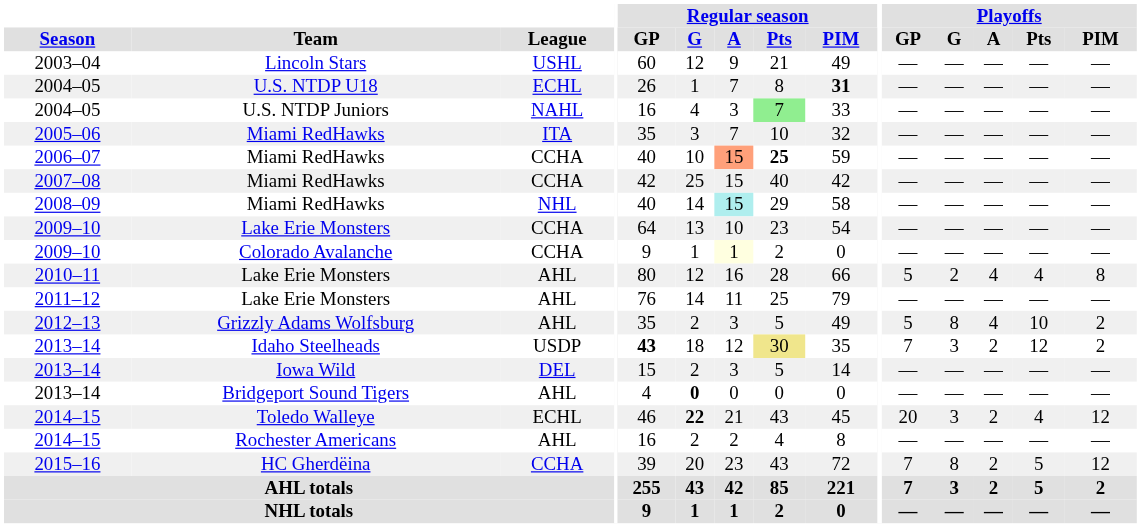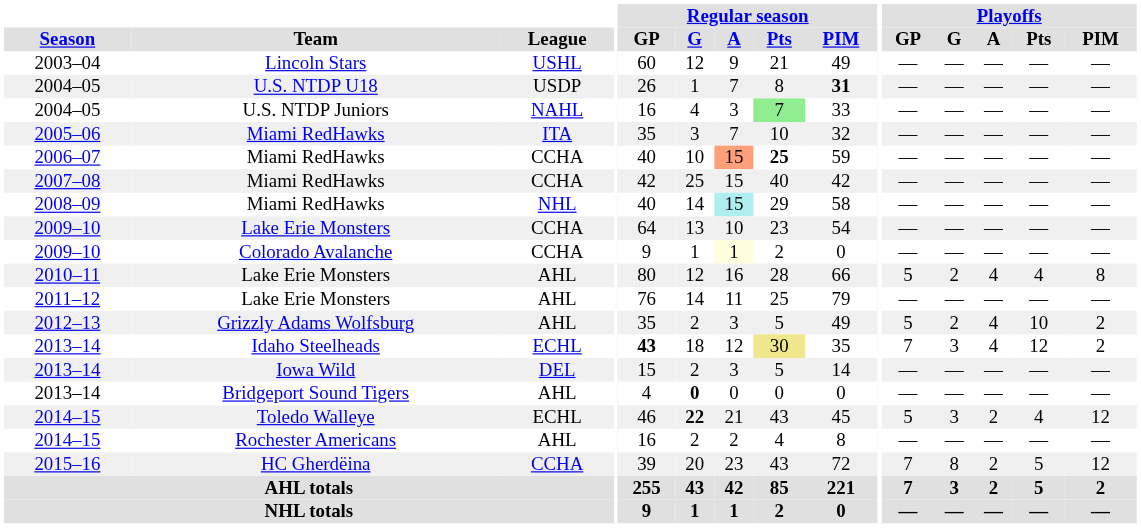 <table border="0" cellpadding="1" cellspacing="0" style="text-align:center; width:60em">
 <tr bgcolor="#e0e0e0">
 <th colspan="3" bgcolor="#ffffff"></th>
 <th rowspan="100" bgcolor="#ffffff"></th>
 <th colspan="5"><a href='#'>Regular season</a></th>
 <th rowspan="100" bgcolor="#ffffff"></th>
 <th colspan="5"><a href='#'>Playoffs</a></th>
 </tr>
 <tr bgcolor="#e0e0e0">
 <th><a href='#'>Season</a></th>
 <th>Team</th>
 <th>League</th>
 <th>GP</th>
 <th><a href='#'>G</a></th>
 <th><a href='#'>A</a></th>
 <th><a href='#'>Pts</a></th>
 <th><a href='#'>PIM</a></th>
 <th>GP</th>
 <th>G</th>
 <th>A</th>
 <th>Pts</th>
 <th>PIM</th>
 </tr>
 <tr>
 <td>2003–04</td>
 <td><a href='#'>Lincoln Stars</a></td>
 <td><a href='#'>USHL</a></td>
 <td>60</td>
 <td>12</td>
 <td>9</td>
 <td>21</td>
 <td>49</td>
 <td>—</td>
 <td>—</td>
 <td>—</td>
 <td>—</td>
 <td>—</td>
 </tr>
 <tr bgcolor="#f0f0f0">
 <td>2004–05</td>
 <td><a href='#'>U.S. NTDP U18</a></td>
-<td><a href='#'>ECHL</a></td>
+<td>USDP</td>
 <td>26</td>
 <td>1</td>
 <td>7</td>
 <td>8</td>
 <td><strong>31</strong></td>
 <td>—</td>
 <td>—</td>
 <td>—</td>
 <td>—</td>
 <td>—</td>
 </tr>
 <tr>
 <td>2004–05</td>
 <td>U.S. NTDP Juniors</td>
 <td><a href='#'>NAHL</a></td>
 <td>16</td>
 <td>4</td>
 <td>3</td>
 <td style="background: lightgreen;">7</td>
 <td>33</td>
 <td>—</td>
 <td>—</td>
 <td>—</td>
 <td>—</td>
 <td>—</td>
 </tr>
 <tr bgcolor="#f0f0f0">
 <td><a href='#'>2005–06</a></td>
 <td><a href='#'>Miami RedHawks</a></td>
 <td><a href='#'>ITA</a></td>
 <td>35</td>
 <td>3</td>
 <td>7</td>
 <td>10</td>
 <td>32</td>
 <td>—</td>
 <td>—</td>
 <td>—</td>
 <td>—</td>
 <td>—</td>
 </tr>
 <tr>
 <td><a href='#'>2006–07</a></td>
 <td>Miami RedHawks</td>
 <td>CCHA</td>
 <td>40</td>
 <td>10</td>
 <td style="background: lightsalmon;">15</td>
 <td><strong>25</strong></td>
 <td>59</td>
 <td>—</td>
 <td>—</td>
 <td>—</td>
 <td>—</td>
 <td>—</td>
 </tr>
 <tr bgcolor="#f0f0f0">
 <td><a href='#'>2007–08</a></td>
 <td>Miami RedHawks</td>
 <td>CCHA</td>
 <td>42</td>
 <td>25</td>
 <td>15</td>
 <td>40</td>
 <td>42</td>
 <td>—</td>
 <td>—</td>
 <td>—</td>
 <td>—</td>
 <td>—</td>
 </tr>
 <tr>
 <td><a href='#'>2008–09</a></td>
 <td>Miami RedHawks</td>
 <td><a href='#'>NHL</a></td>
 <td>40</td>
 <td>14</td>
 <td style="background: paleturquoise;">15</td>
 <td>29</td>
 <td>58</td>
 <td>—</td>
 <td>—</td>
 <td>—</td>
 <td>—</td>
 <td>—</td>
 </tr>
 <tr bgcolor="#f0f0f0">
 <td><a href='#'>2009–10</a></td>
 <td><a href='#'>Lake Erie Monsters</a></td>
 <td>CCHA</td>
 <td>64</td>
 <td>13</td>
 <td>10</td>
 <td>23</td>
 <td>54</td>
 <td>—</td>
 <td>—</td>
 <td>—</td>
 <td>—</td>
 <td>—</td>
 </tr>
 <tr>
 <td><a href='#'>2009–10</a></td>
 <td><a href='#'>Colorado Avalanche</a></td>
 <td>CCHA</td>
 <td>9</td>
 <td>1</td>
 <td style="background: lightyellow;">1</td>
 <td>2</td>
 <td>0</td>
 <td>—</td>
 <td>—</td>
 <td>—</td>
 <td>—</td>
 <td>—</td>
 </tr>
 <tr bgcolor="#f0f0f0">
 <td><a href='#'>2010–11</a></td>
 <td>Lake Erie Monsters</td>
 <td>AHL</td>
 <td>80</td>
 <td>12</td>
 <td>16</td>
 <td>28</td>
 <td>66</td>
 <td>5</td>
 <td>2</td>
 <td>4</td>
 <td>4</td>
 <td>8</td>
 </tr>
 <tr>
 <td><a href='#'>2011–12</a></td>
 <td>Lake Erie Monsters</td>
 <td>AHL</td>
 <td>76</td>
 <td>14</td>
 <td>11</td>
 <td>25</td>
 <td>79</td>
 <td>—</td>
 <td>—</td>
 <td>—</td>
 <td>—</td>
 <td>—</td>
 </tr>
 <tr bgcolor="#f0f0f0">
 <td><a href='#'>2012–13</a></td>
 <td><a href='#'>Grizzly Adams Wolfsburg</a></td>
 <td>AHL</td>
 <td>35</td>
 <td>2</td>
 <td>3</td>
 <td>5</td>
 <td>49</td>
 <td>5</td>
-<td>8</td>
+<td>2</td>
 <td>4</td>
 <td>10</td>
 <td>2</td>
 </tr>
 <tr>
 <td><a href='#'>2013–14</a></td>
 <td><a href='#'>Idaho Steelheads</a></td>
-<td>USDP</td>
+<td><a href='#'>ECHL</a></td>
 <td><strong>43</strong></td>
 <td>18</td>
 <td>12</td>
 <td style="background: khaki;">30</td>
 <td>35</td>
 <td>7</td>
 <td>3</td>
-<td>2</td>
+<td>4</td>
 <td>12</td>
 <td>2</td>
 </tr>
 <tr bgcolor="#f0f0f0">
 <td><a href='#'>2013–14</a></td>
 <td><a href='#'>Iowa Wild</a></td>
 <td><a href='#'>DEL</a></td>
 <td>15</td>
 <td>2</td>
 <td>3</td>
 <td>5</td>
 <td>14</td>
 <td>—</td>
 <td>—</td>
 <td>—</td>
 <td>—</td>
 <td>—</td>
 </tr>
 <tr>
 <td>2013–14</td>
 <td><a href='#'>Bridgeport Sound Tigers</a></td>
 <td>AHL</td>
 <td>4</td>
 <td><strong>0</strong></td>
 <td>0</td>
 <td>0</td>
 <td>0</td>
 <td>—</td>
 <td>—</td>
 <td>—</td>
 <td>—</td>
 <td>—</td>
 </tr>
 <tr bgcolor="#f0f0f0">
 <td><a href='#'>2014–15</a></td>
 <td><a href='#'>Toledo Walleye</a></td>
 <td>ECHL</td>
 <td>46</td>
 <td><strong>22</strong></td>
 <td>21</td>
 <td>43</td>
 <td>45</td>
-<td>20</td>
+<td>5</td>
 <td>3</td>
 <td>2</td>
 <td>4</td>
 <td>12</td>
 </tr>
 <tr>
 <td><a href='#'>2014–15</a></td>
 <td><a href='#'>Rochester Americans</a></td>
 <td>AHL</td>
 <td>16</td>
 <td>2</td>
 <td>2</td>
 <td>4</td>
 <td>8</td>
 <td>—</td>
 <td>—</td>
 <td>—</td>
 <td>—</td>
 <td>—</td>
 </tr>
 <tr bgcolor="#f0f0f0">
 <td><a href='#'>2015–16</a></td>
 <td><a href='#'>HC Gherdëina</a></td>
 <td><a href='#'>CCHA</a></td>
 <td>39</td>
 <td>20</td>
 <td>23</td>
 <td>43</td>
 <td>72</td>
 <td>7</td>
 <td>8</td>
 <td>2</td>
 <td>5</td>
 <td>12</td>
 </tr>
 <tr bgcolor="#e0e0e0">
 <th colspan="3">AHL totals</th>
 <th>255</th>
 <th>43</th>
 <th>42</th>
 <th>85</th>
 <th>221</th>
 <th>7</th>
 <th>3</th>
 <th>2</th>
 <th>5</th>
 <th>2</th>
 </tr>
 <tr bgcolor="#e0e0e0">
 <th colspan="3">NHL totals</th>
 <th>9</th>
 <th>1</th>
 <th>1</th>
 <th>2</th>
 <th>0</th>
 <th>—</th>
 <th>—</th>
 <th>—</th>
 <th>—</th>
 <th>—</th>
 </tr>
 </table>
